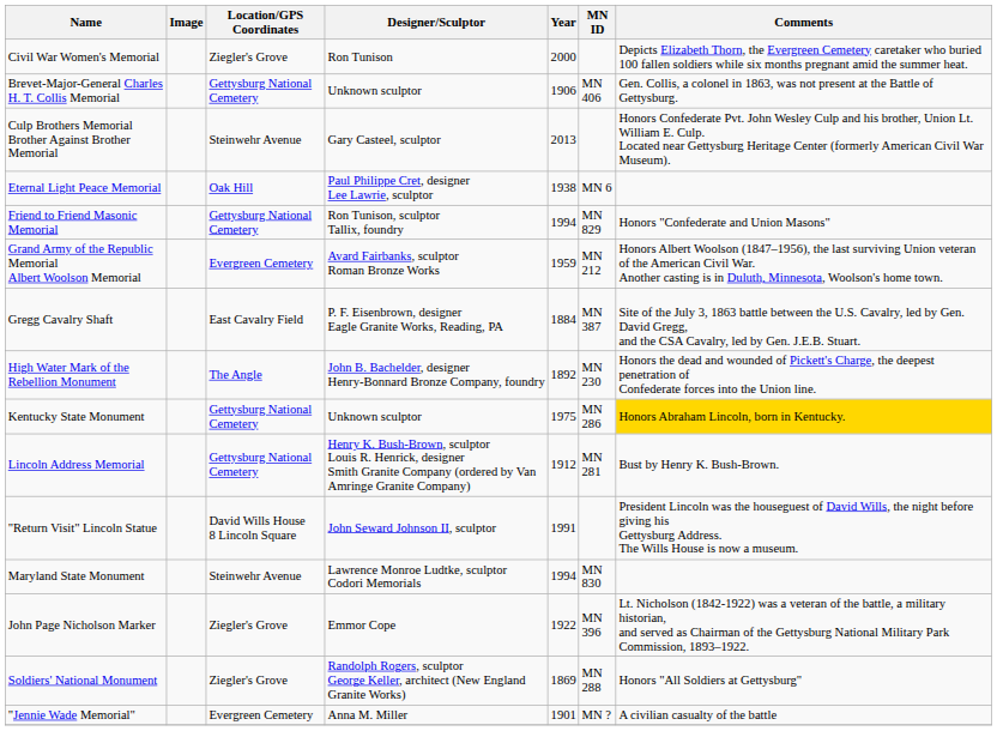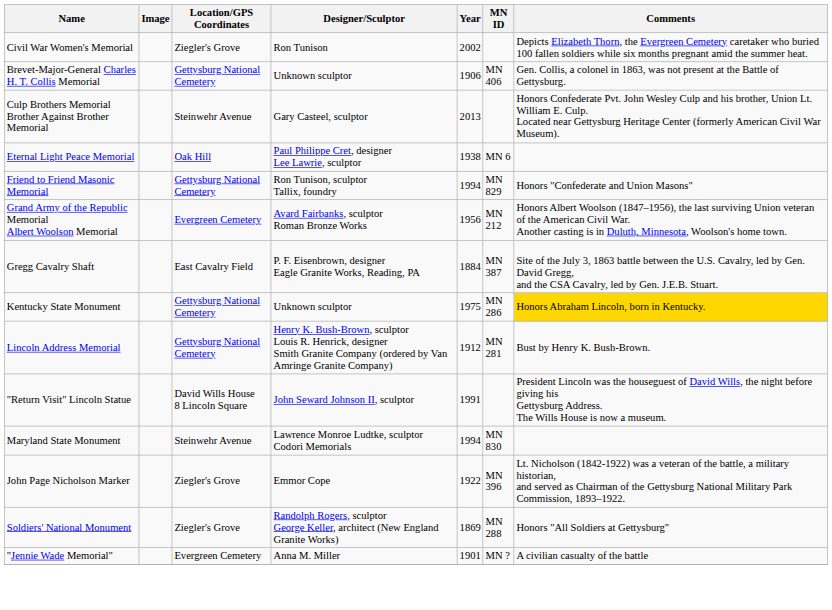 <table class="wikitable sortable">
 <tr>
 <th>Name</th>
 <th>Image</th>
 <th>Location/GPS Coordinates</th>
 <th>Designer/Sculptor</th>
 <th>Year</th>
 <th>MN ID</th>
 <th>Comments</th>
 </tr>
 <tr>
 <td>Civil War Women's Memorial</td>
 <td></td>
 <td>Ziegler's Grove</td>
 <td>Ron Tunison</td>
-<td>2000</td>
+<td>2002</td>
 <td></td>
 <td>Depicts <a href='#'>Elizabeth Thorn</a>, the <a href='#'>Evergreen Cemetery</a> caretaker who buried 100 fallen soldiers while six months pregnant amid the summer heat.</td>
 </tr>
 <tr>
 <td>Brevet-Major-General <a href='#'>Charles H. T. Collis</a> Memorial</td>
 <td></td>
 <td><a href='#'>Gettysburg National Cemetery</a><br><small></small></td>
 <td>Unknown sculptor</td>
 <td>1906</td>
 <td>MN 406</td>
 <td>Gen. Collis, a colonel in 1863, was not present at the Battle of Gettysburg.</td>
 </tr>
 <tr>
 <td>Culp Brothers Memorial<br>Brother Against Brother Memorial</td>
 <td></td>
 <td>Steinwehr Avenue<br><small></small></td>
 <td>Gary Casteel, sculptor</td>
 <td>2013</td>
 <td></td>
 <td>Honors Confederate Pvt. John Wesley Culp and his brother, Union Lt. William E. Culp.<br>Located near Gettysburg Heritage Center (formerly American Civil War Museum).</td>
 </tr>
 <tr>
 <td><a href='#'>Eternal Light Peace Memorial</a></td>
 <td></td>
 <td><a href='#'>Oak Hill</a><br><small></small></td>
 <td><a href='#'>Paul Philippe Cret</a>, designer<br><a href='#'>Lee Lawrie</a>, sculptor</td>
 <td>1938</td>
 <td>MN 6</td>
 <td></td>
 </tr>
 <tr>
 <td><a href='#'>Friend to Friend Masonic Memorial</a></td>
 <td></td>
 <td><a href='#'>Gettysburg National Cemetery</a><br><small></small></td>
 <td>Ron Tunison, sculptor<br>Tallix, foundry</td>
 <td>1994</td>
 <td>MN 829</td>
 <td>Honors "Confederate and Union Masons"</td>
 </tr>
 <tr>
 <td><a href='#'>Grand Army of the Republic</a> Memorial<br><a href='#'>Albert Woolson</a> Memorial</td>
 <td></td>
 <td><a href='#'>Evergreen Cemetery</a><br><small></small></td>
 <td><a href='#'>Avard Fairbanks</a>, sculptor<br>Roman Bronze Works</td>
-<td>1959</td>
+<td>1956</td>
 <td>MN 212</td>
 <td>Honors Albert Woolson (1847–1956), the last surviving Union veteran of the American Civil War.<br>Another casting is in <a href='#'>Duluth, Minnesota</a>, Woolson's home town.</td>
 </tr>
 <tr>
 <td>Gregg Cavalry Shaft</td>
 <td></td>
 <td>East Cavalry Field<br><small></small></td>
 <td>P. F. Eisenbrown, designer<br>Eagle Granite Works, Reading, PA</td>
 <td>1884</td>
 <td>MN 387</td>
 <td>    <br>Site of the July 3, 1863 battle between the U.S. Cavalry, led by Gen. David Gregg,<br>and the CSA Cavalry, led by Gen. J.E.B. Stuart.</td>
-</tr>
-<tr>
-<td><a href='#'>High Water Mark of the Rebellion Monument</a></td>
-<td></td>
-<td><a href='#'>The Angle</a><br><small></small></td>
-<td><a href='#'>John B. Bachelder</a>, designer<br>Henry-Bonnard Bronze Company, foundry</td>
-<td>1892</td>
-<td>MN 230</td>
-<td>Honors the dead and wounded of <a href='#'>Pickett's Charge</a>, the deepest penetration of<br>Confederate forces into the Union line.</td>
 </tr>
 <tr>
 <td>Kentucky State Monument</td>
 <td></td>
 <td><a href='#'>Gettysburg National Cemetery</a></td>
 <td>Unknown sculptor</td>
 <td>1975</td>
 <td>MN 286</td>
 <td style="background: gold;">Honors Abraham Lincoln, born in Kentucky.</td>
 </tr>
 <tr>
 <td><a href='#'>Lincoln Address Memorial</a></td>
 <td></td>
 <td><a href='#'>Gettysburg National Cemetery</a><br><small></small></td>
 <td><a href='#'>Henry K. Bush-Brown</a>, sculptor<br>Louis R. Henrick, designer<br>Smith Granite Company (ordered by Van Amringe Granite Company)</td>
 <td>1912</td>
 <td>MN 281</td>
 <td> Bust by Henry K. Bush-Brown.</td>
 </tr>
 <tr>
 <td>"Return Visit" Lincoln Statue</td>
 <td></td>
 <td>David Wills House<br>8 Lincoln Square<br><small></small></td>
 <td><a href='#'>John Seward Johnson II</a>, sculptor</td>
 <td>1991</td>
 <td></td>
 <td>President Lincoln was the houseguest of <a href='#'>David Wills</a>, the night before giving his<br>Gettysburg Address. <br>The Wills House is now a museum.</td>
 </tr>
 <tr>
 <td>Maryland State Monument</td>
 <td></td>
 <td>Steinwehr Avenue<br><small></small></td>
 <td>Lawrence Monroe Ludtke, sculptor<br>Codori Memorials</td>
 <td>1994</td>
 <td>MN 830</td>
 <td></td>
 </tr>
 <tr>
 <td>John Page Nicholson Marker</td>
 <td></td>
 <td>Ziegler's Grove<br><small></small></td>
 <td>Emmor Cope</td>
 <td>1922</td>
 <td>MN 396</td>
 <td>Lt. Nicholson (1842-1922) was a veteran of the battle, a military historian,<br>and served as Chairman of the Gettysburg National Military Park Commission, 1893–1922.</td>
 </tr>
 <tr>
 <td><a href='#'>Soldiers' National Monument</a></td>
 <td></td>
 <td>Ziegler's Grove<br><small></small></td>
 <td><a href='#'>Randolph Rogers</a>, sculptor<br><a href='#'>George Keller</a>, architect (New England Granite Works)</td>
 <td>1869</td>
 <td>MN 288</td>
 <td>Honors "All Soldiers at Gettysburg"</td>
 </tr>
 <tr>
 <td>"<a href='#'>Jennie Wade</a> Memorial"</td>
 <td></td>
 <td>Evergreen Cemetery<br><small></small></td>
 <td>Anna M. Miller</td>
 <td>1901</td>
 <td>MN ?</td>
 <td>A civilian casualty of the battle</td>
 </tr>
 <tr>
 </tr>
 </table>
